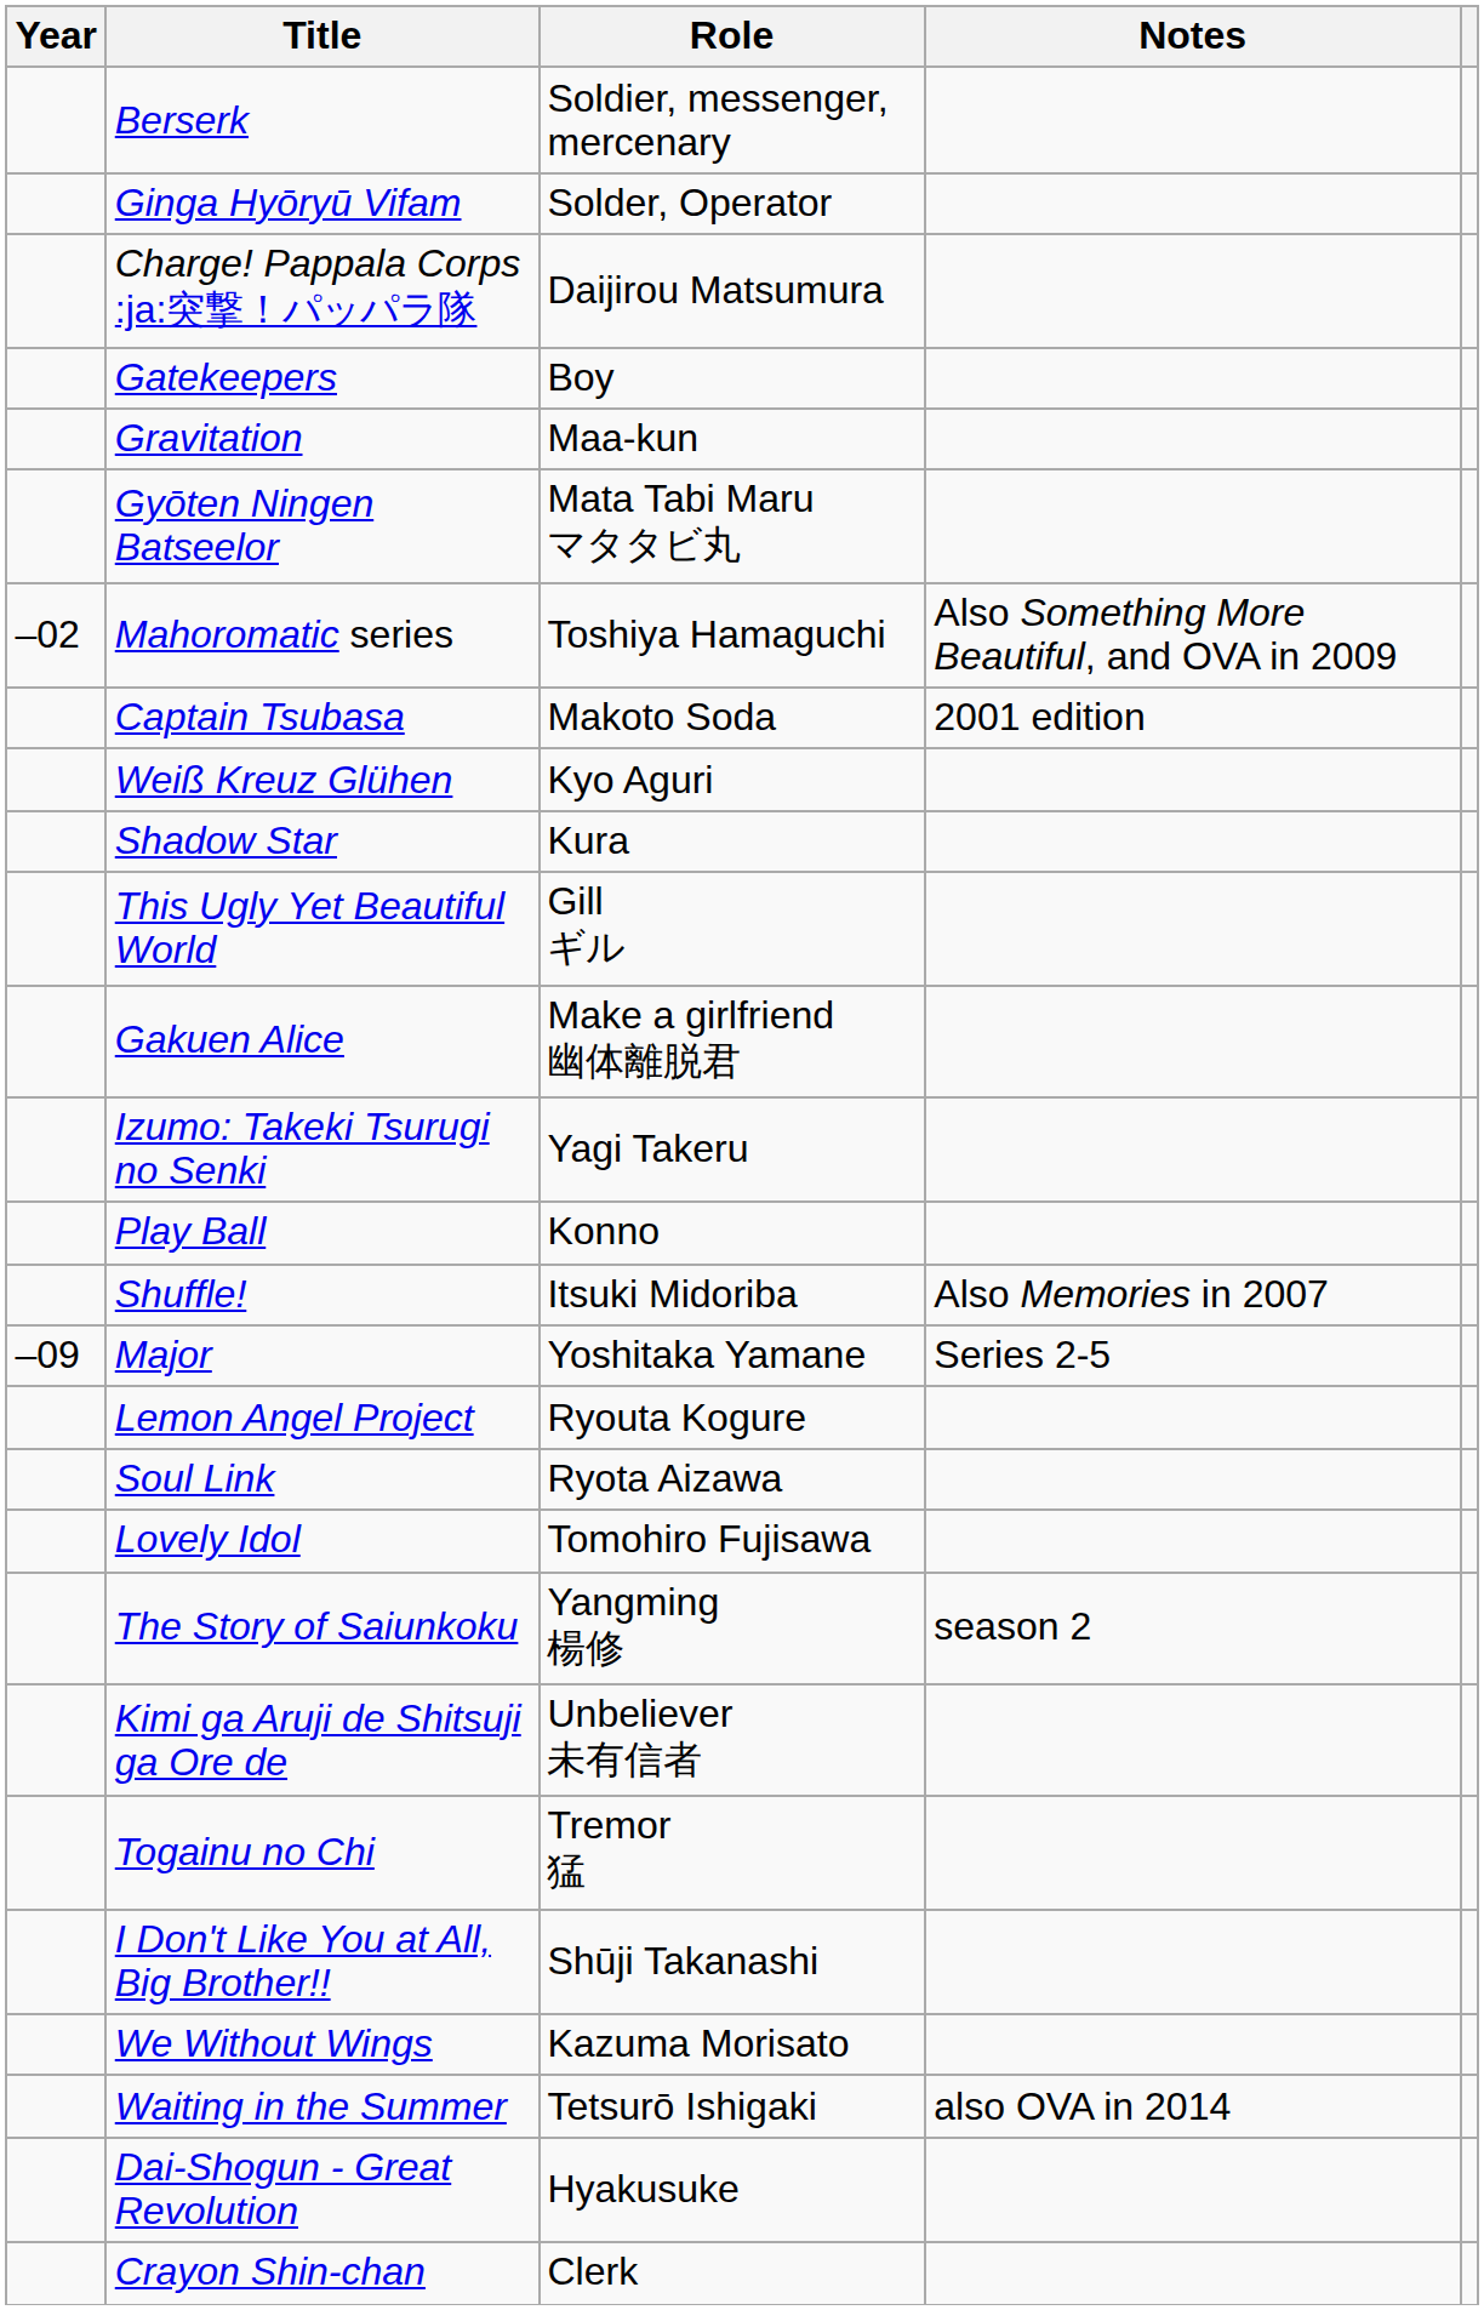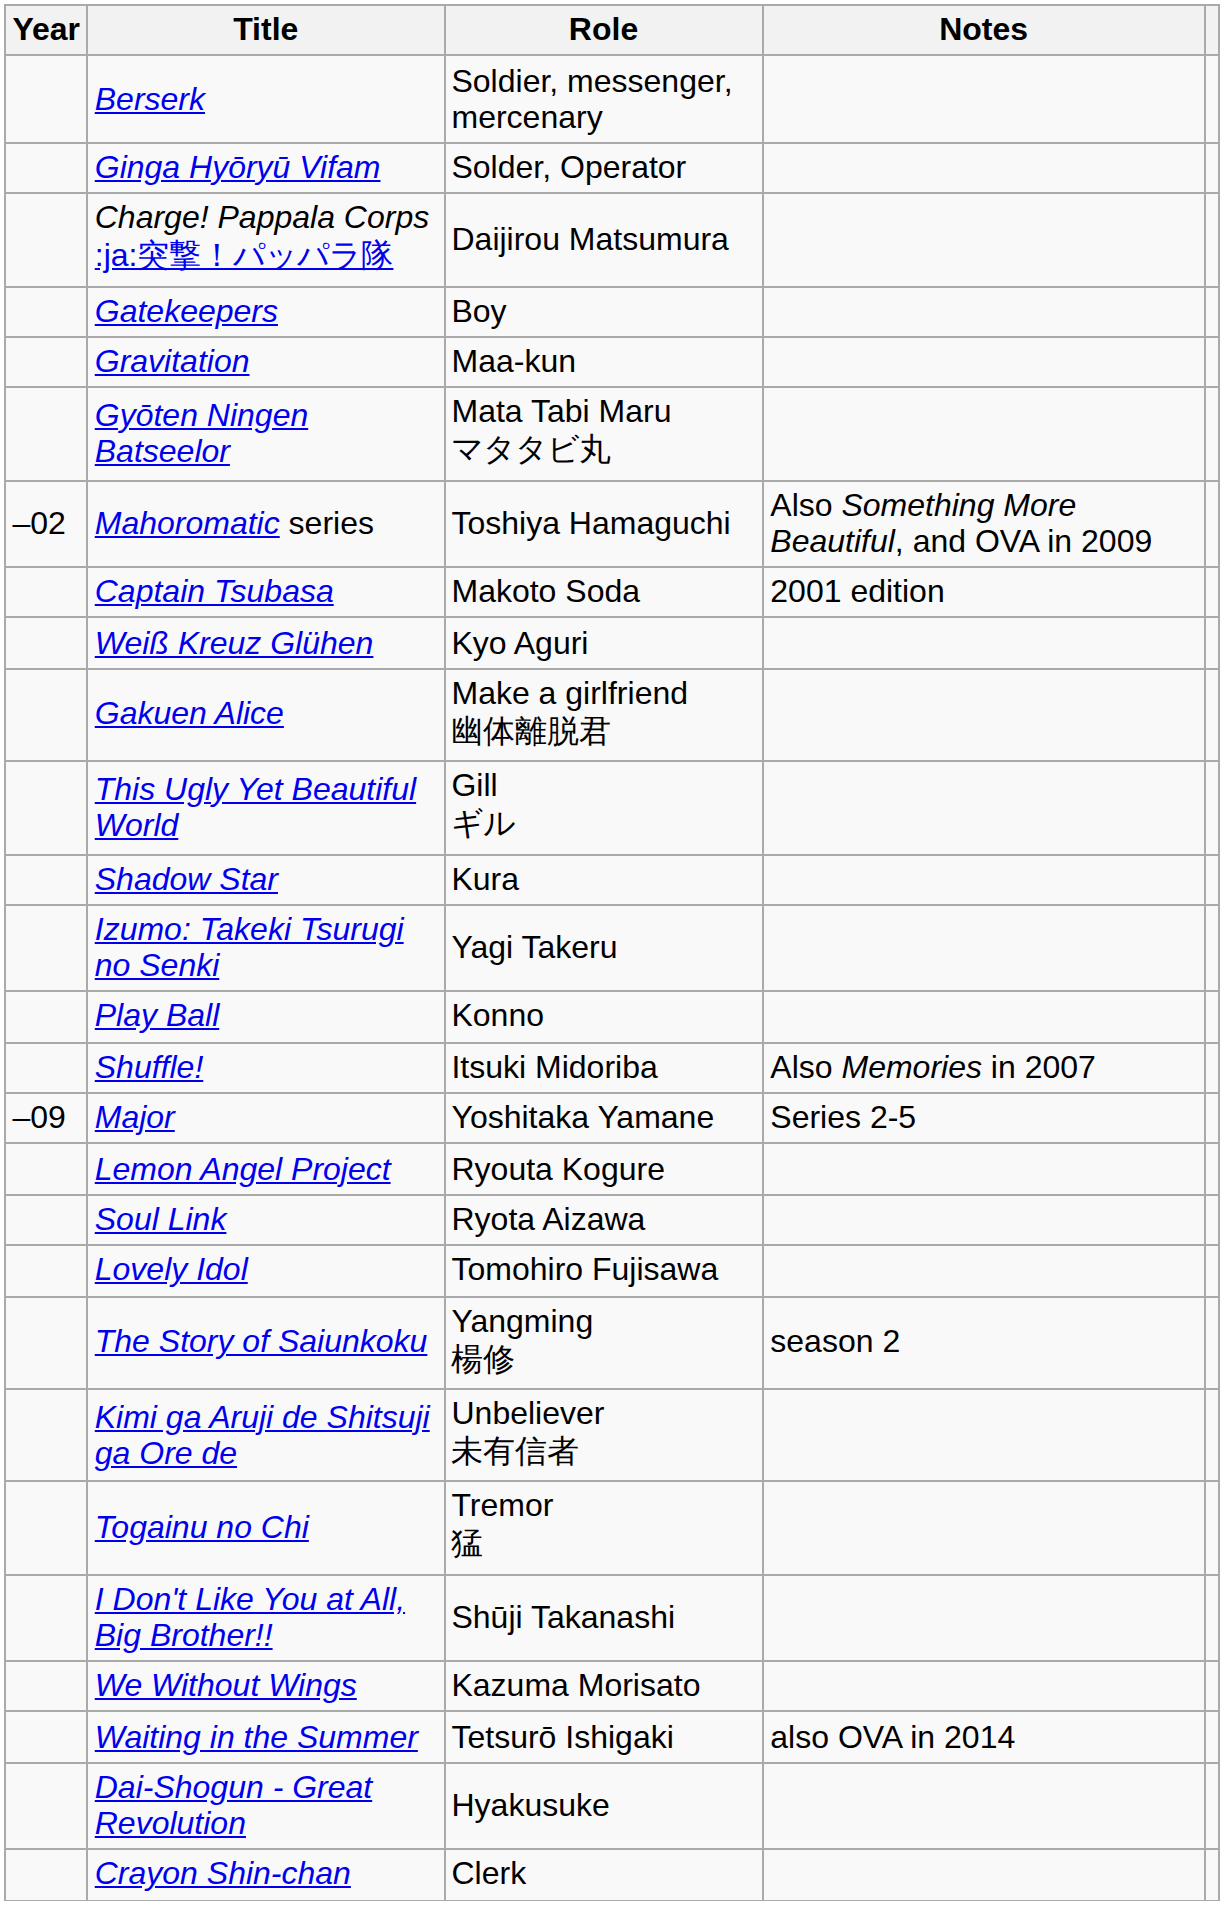 <table class="wikitable sortable plainrowheaders">
 <tr>
 <th>Year</th>
 <th>Title</th>
 <th>Role</th>
 <th class="unsortable">Notes</th>
 <th class="unsortable"></th>
 </tr>
 <tr>
 <td></td>
 <td><em><a href='#'>Berserk</a></em></td>
 <td>Soldier, messenger, mercenary</td>
 <td></td>
 <td></td>
 </tr>
 <tr>
 <td></td>
 <td><em><a href='#'>Ginga Hyōryū Vifam</a></em></td>
 <td>Solder, Operator</td>
 <td></td>
 <td></td>
 </tr>
 <tr>
 <td></td>
 <td><em>Charge! Pappala Corps</em><br><a href='#'>:ja:突撃！パッパラ隊</a></td>
 <td>Daijirou Matsumura</td>
 <td></td>
 <td></td>
 </tr>
 <tr>
 <td></td>
 <td><em><a href='#'>Gatekeepers</a></em></td>
 <td>Boy</td>
 <td></td>
 <td></td>
 </tr>
 <tr>
 <td></td>
 <td><em><a href='#'>Gravitation</a></em></td>
 <td>Maa-kun</td>
 <td></td>
 <td></td>
 </tr>
 <tr>
 <td></td>
 <td><em><a href='#'>Gyōten Ningen Batseelor</a></em></td>
 <td>Mata Tabi Maru<br>マタタビ丸</td>
 <td></td>
 <td></td>
 </tr>
 <tr>
 <td>–02</td>
 <td><em><a href='#'>Mahoromatic</a></em> series</td>
 <td>Toshiya Hamaguchi</td>
 <td>Also <em>Something More Beautiful</em>, and OVA in 2009</td>
 <td></td>
 </tr>
 <tr>
 <td></td>
 <td><em><a href='#'>Captain Tsubasa</a></em></td>
 <td>Makoto Soda</td>
 <td>2001 edition</td>
 <td></td>
 </tr>
 <tr>
 <td></td>
 <td><em><a href='#'>Weiß Kreuz Glühen</a></em></td>
 <td>Kyo Aguri</td>
 <td></td>
 <td></td>
 </tr>
 <tr>
 <td></td>
-<td><em><a href='#'>Shadow Star</a></em></td>
-<td>Kura</td>
+<td><em><a href='#'>Gakuen Alice</a></em></td>
+<td>Make a girlfriend<br>幽体離脱君</td>
 <td></td>
 <td></td>
 </tr>
 <tr>
 <td></td>
 <td><em><a href='#'>This Ugly Yet Beautiful World</a></em></td>
 <td>Gill<br>ギル</td>
 <td></td>
 <td></td>
 </tr>
 <tr>
 <td></td>
-<td><em><a href='#'>Gakuen Alice</a></em></td>
-<td>Make a girlfriend<br>幽体離脱君</td>
+<td><em><a href='#'>Shadow Star</a></em></td>
+<td>Kura</td>
 <td></td>
 <td></td>
 </tr>
 <tr>
 <td></td>
 <td><em><a href='#'>Izumo: Takeki Tsurugi no Senki</a></em></td>
 <td>Yagi Takeru</td>
 <td></td>
 <td></td>
 </tr>
 <tr>
 <td></td>
 <td><em><a href='#'>Play Ball</a></em></td>
 <td>Konno</td>
 <td></td>
 <td></td>
 </tr>
 <tr>
 <td></td>
 <td><em><a href='#'>Shuffle!</a></em></td>
 <td>Itsuki Midoriba</td>
 <td>Also <em>Memories</em> in 2007</td>
 <td></td>
 </tr>
 <tr>
 <td>–09</td>
 <td><em><a href='#'>Major</a></em></td>
 <td>Yoshitaka Yamane</td>
 <td>Series 2-5</td>
 <td></td>
 </tr>
 <tr>
 <td></td>
 <td><em><a href='#'>Lemon Angel Project</a></em></td>
 <td>Ryouta Kogure</td>
 <td></td>
 <td></td>
 </tr>
 <tr>
 <td></td>
 <td><em><a href='#'>Soul Link</a></em></td>
 <td>Ryota Aizawa</td>
 <td></td>
 <td></td>
 </tr>
 <tr>
 <td></td>
 <td><em><a href='#'>Lovely Idol</a></em></td>
 <td>Tomohiro Fujisawa</td>
 <td></td>
 <td></td>
 </tr>
 <tr>
 <td></td>
 <td><em><a href='#'>The Story of Saiunkoku</a></em></td>
 <td>Yangming<br>楊修</td>
 <td>season 2</td>
 <td></td>
 </tr>
 <tr>
 <td></td>
 <td><em><a href='#'>Kimi ga Aruji de Shitsuji ga Ore de</a></em></td>
 <td>Unbeliever<br>未有信者</td>
 <td></td>
 <td></td>
 </tr>
 <tr>
 <td></td>
 <td><em><a href='#'>Togainu no Chi</a></em></td>
 <td>Tremor<br>猛</td>
 <td></td>
 <td></td>
 </tr>
 <tr>
 <td></td>
 <td><em><a href='#'>I Don't Like You at All, Big Brother!!</a></em></td>
 <td>Shūji Takanashi</td>
 <td></td>
 <td></td>
 </tr>
 <tr>
 <td></td>
 <td><em><a href='#'>We Without Wings</a></em></td>
 <td>Kazuma Morisato</td>
 <td></td>
 <td></td>
 </tr>
 <tr>
 <td></td>
 <td><em><a href='#'>Waiting in the Summer</a></em></td>
 <td>Tetsurō Ishigaki</td>
 <td>also OVA in 2014</td>
 <td></td>
 </tr>
 <tr>
 <td></td>
 <td><em><a href='#'>Dai-Shogun - Great Revolution</a></em></td>
 <td>Hyakusuke</td>
 <td></td>
 <td></td>
 </tr>
 <tr>
 <td></td>
 <td><em><a href='#'>Crayon Shin-chan</a></em></td>
 <td>Clerk</td>
 <td></td>
 <td></td>
 </tr>
 <tr>
 </tr>
 </table>
